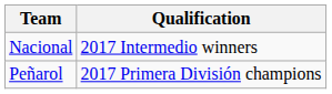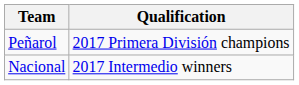 <table class="wikitable">
 <tr>
 <th>Team</th>
 <th>Qualification</th>
 </tr>
 <tr>
+<td><a href='#'>Peñarol</a></td>
+<td><a href='#'>2017 Primera División</a> champions</td>
+</tr>
+<tr>
 <td><a href='#'>Nacional</a></td>
 <td><a href='#'>2017 Intermedio</a> winners</td>
 </tr>
-<tr>
-<td><a href='#'>Peñarol</a></td>
-<td><a href='#'>2017 Primera División</a> champions</td>
-</tr>
 </table>
